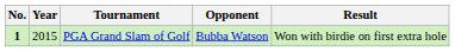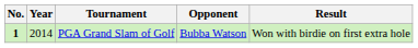 <table class="wikitable" style="font-size:95%;">
 <tr>
 <th>No.</th>
 <th>Year</th>
 <th>Tournament</th>
 <th>Opponent</th>
 <th>Result</th>
 </tr>
 <tr style="background:#D0F0C0;">
 <td align=center><strong>1</strong></td>
-<td>2015</td>
+<td>2014</td>
 <td><a href='#'>PGA Grand Slam of Golf</a></td>
 <td> <a href='#'>Bubba Watson</a></td>
 <td>Won with birdie on first extra hole</td>
 </tr>
 </table>
